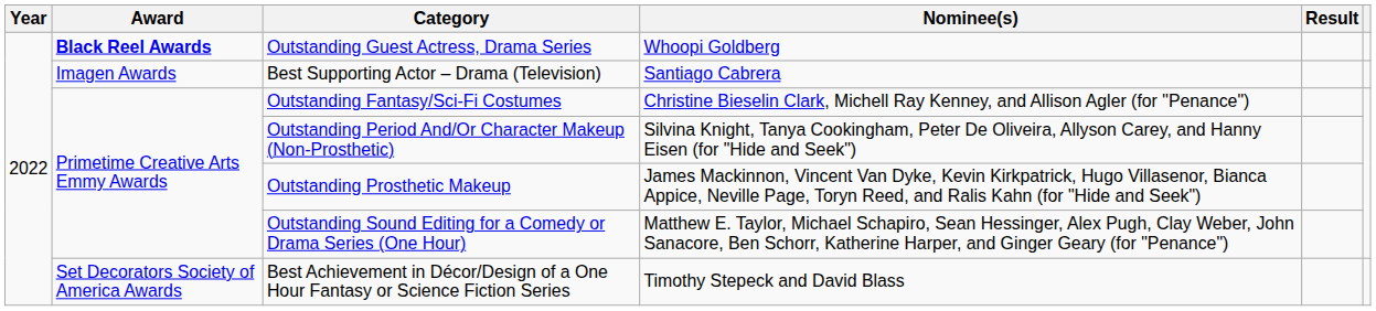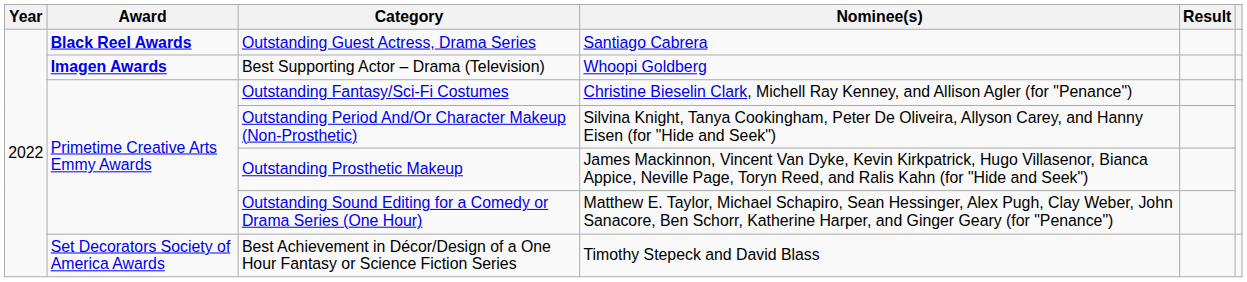 <table class="wikitable sortable" style="width:99%">
 <tr>
 <th scope="col">Year</th>
 <th scope="col">Award</th>
 <th scope="col">Category</th>
 <th scope="col">Nominee(s)</th>
 <th scope="col">Result</th>
 <th scope="col" class="unsortable"></th>
 </tr>
 <tr>
 <td rowspan="7" style="text-align:center;">2022</td>
 <td><strong><a href='#'>Black Reel Awards</a></strong></td>
 <td><a href='#'>Outstanding Guest Actress, Drama Series</a></td>
-<td><a href='#'>Whoopi Goldberg</a></td>
+<td><a href='#'>Santiago Cabrera</a></td>
 <td></td>
 <td style="text-align:center"></td>
 </tr>
 <tr>
-<td><a href='#'>Imagen Awards</a></td>
+<td><strong><a href='#'>Imagen Awards</a></strong></td>
 <td>Best Supporting Actor – Drama (Television)</td>
-<td><a href='#'>Santiago Cabrera</a></td>
+<td><a href='#'>Whoopi Goldberg</a></td>
 <td></td>
 <td style="text-align:center"></td>
 </tr>
 <tr>
 <td rowspan="4"><a href='#'>Primetime Creative Arts Emmy Awards</a></td>
 <td><a href='#'>Outstanding Fantasy/Sci-Fi Costumes</a></td>
 <td><a href='#'>Christine Bieselin Clark</a>, Michell Ray Kenney, and Allison Agler (for "Penance")</td>
 <td></td>
 <td style="text-align:center" rowspan="4"></td>
 </tr>
 <tr>
 <td><a href='#'>Outstanding Period And/Or Character Makeup (Non-Prosthetic)</a></td>
 <td>Silvina Knight, Tanya Cookingham, Peter De Oliveira, Allyson Carey, and Hanny Eisen (for "Hide and Seek")</td>
 <td></td>
 </tr>
 <tr>
 <td><a href='#'>Outstanding Prosthetic Makeup</a></td>
 <td>James Mackinnon, Vincent Van Dyke, Kevin Kirkpatrick, Hugo Villasenor, Bianca Appice, Neville Page, Toryn Reed, and Ralis Kahn (for "Hide and Seek")</td>
 <td></td>
 </tr>
 <tr>
 <td><a href='#'>Outstanding Sound Editing for a Comedy or Drama Series (One Hour)</a></td>
 <td>Matthew E. Taylor, Michael Schapiro, Sean Hessinger, Alex Pugh, Clay Weber, John Sanacore, Ben Schorr, Katherine Harper, and Ginger Geary (for "Penance")</td>
 <td></td>
 </tr>
 <tr>
 <td><a href='#'>Set Decorators Society of America Awards</a></td>
 <td>Best Achievement in Décor/Design of a One Hour Fantasy or Science Fiction Series</td>
 <td>Timothy Stepeck and David Blass</td>
 <td></td>
 <td style="text-align:center"></td>
 </tr>
 </table>
